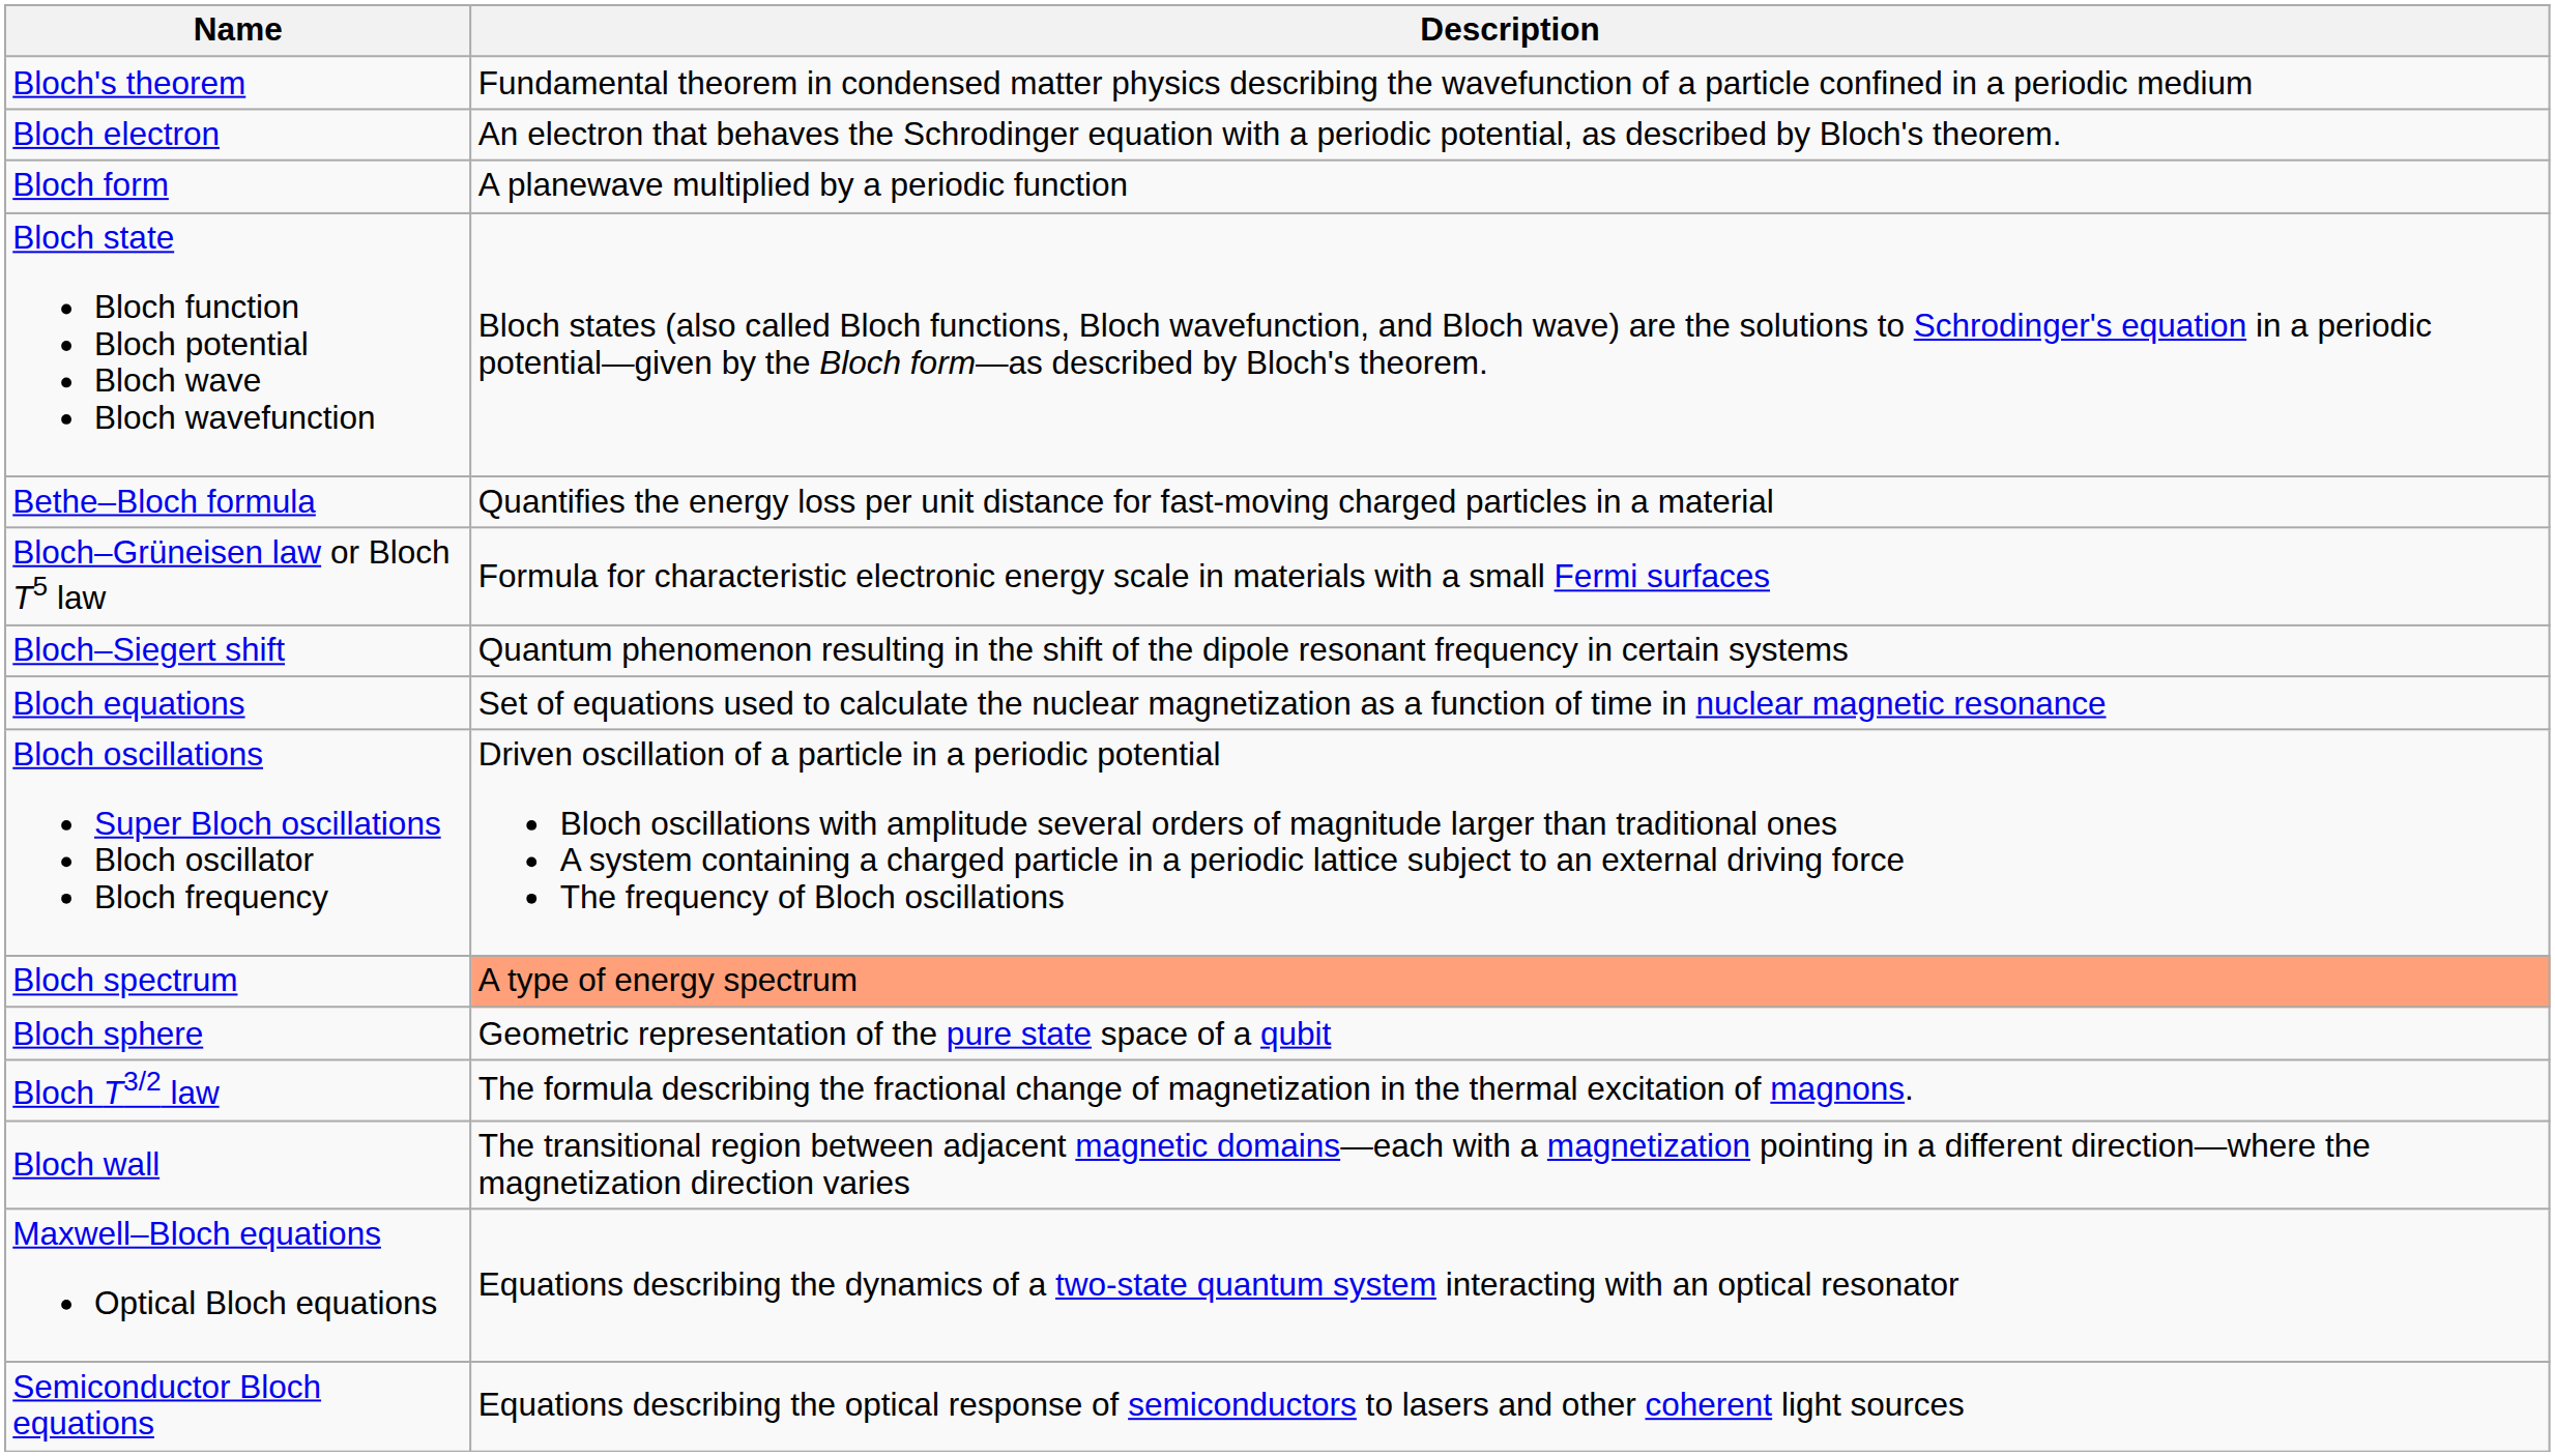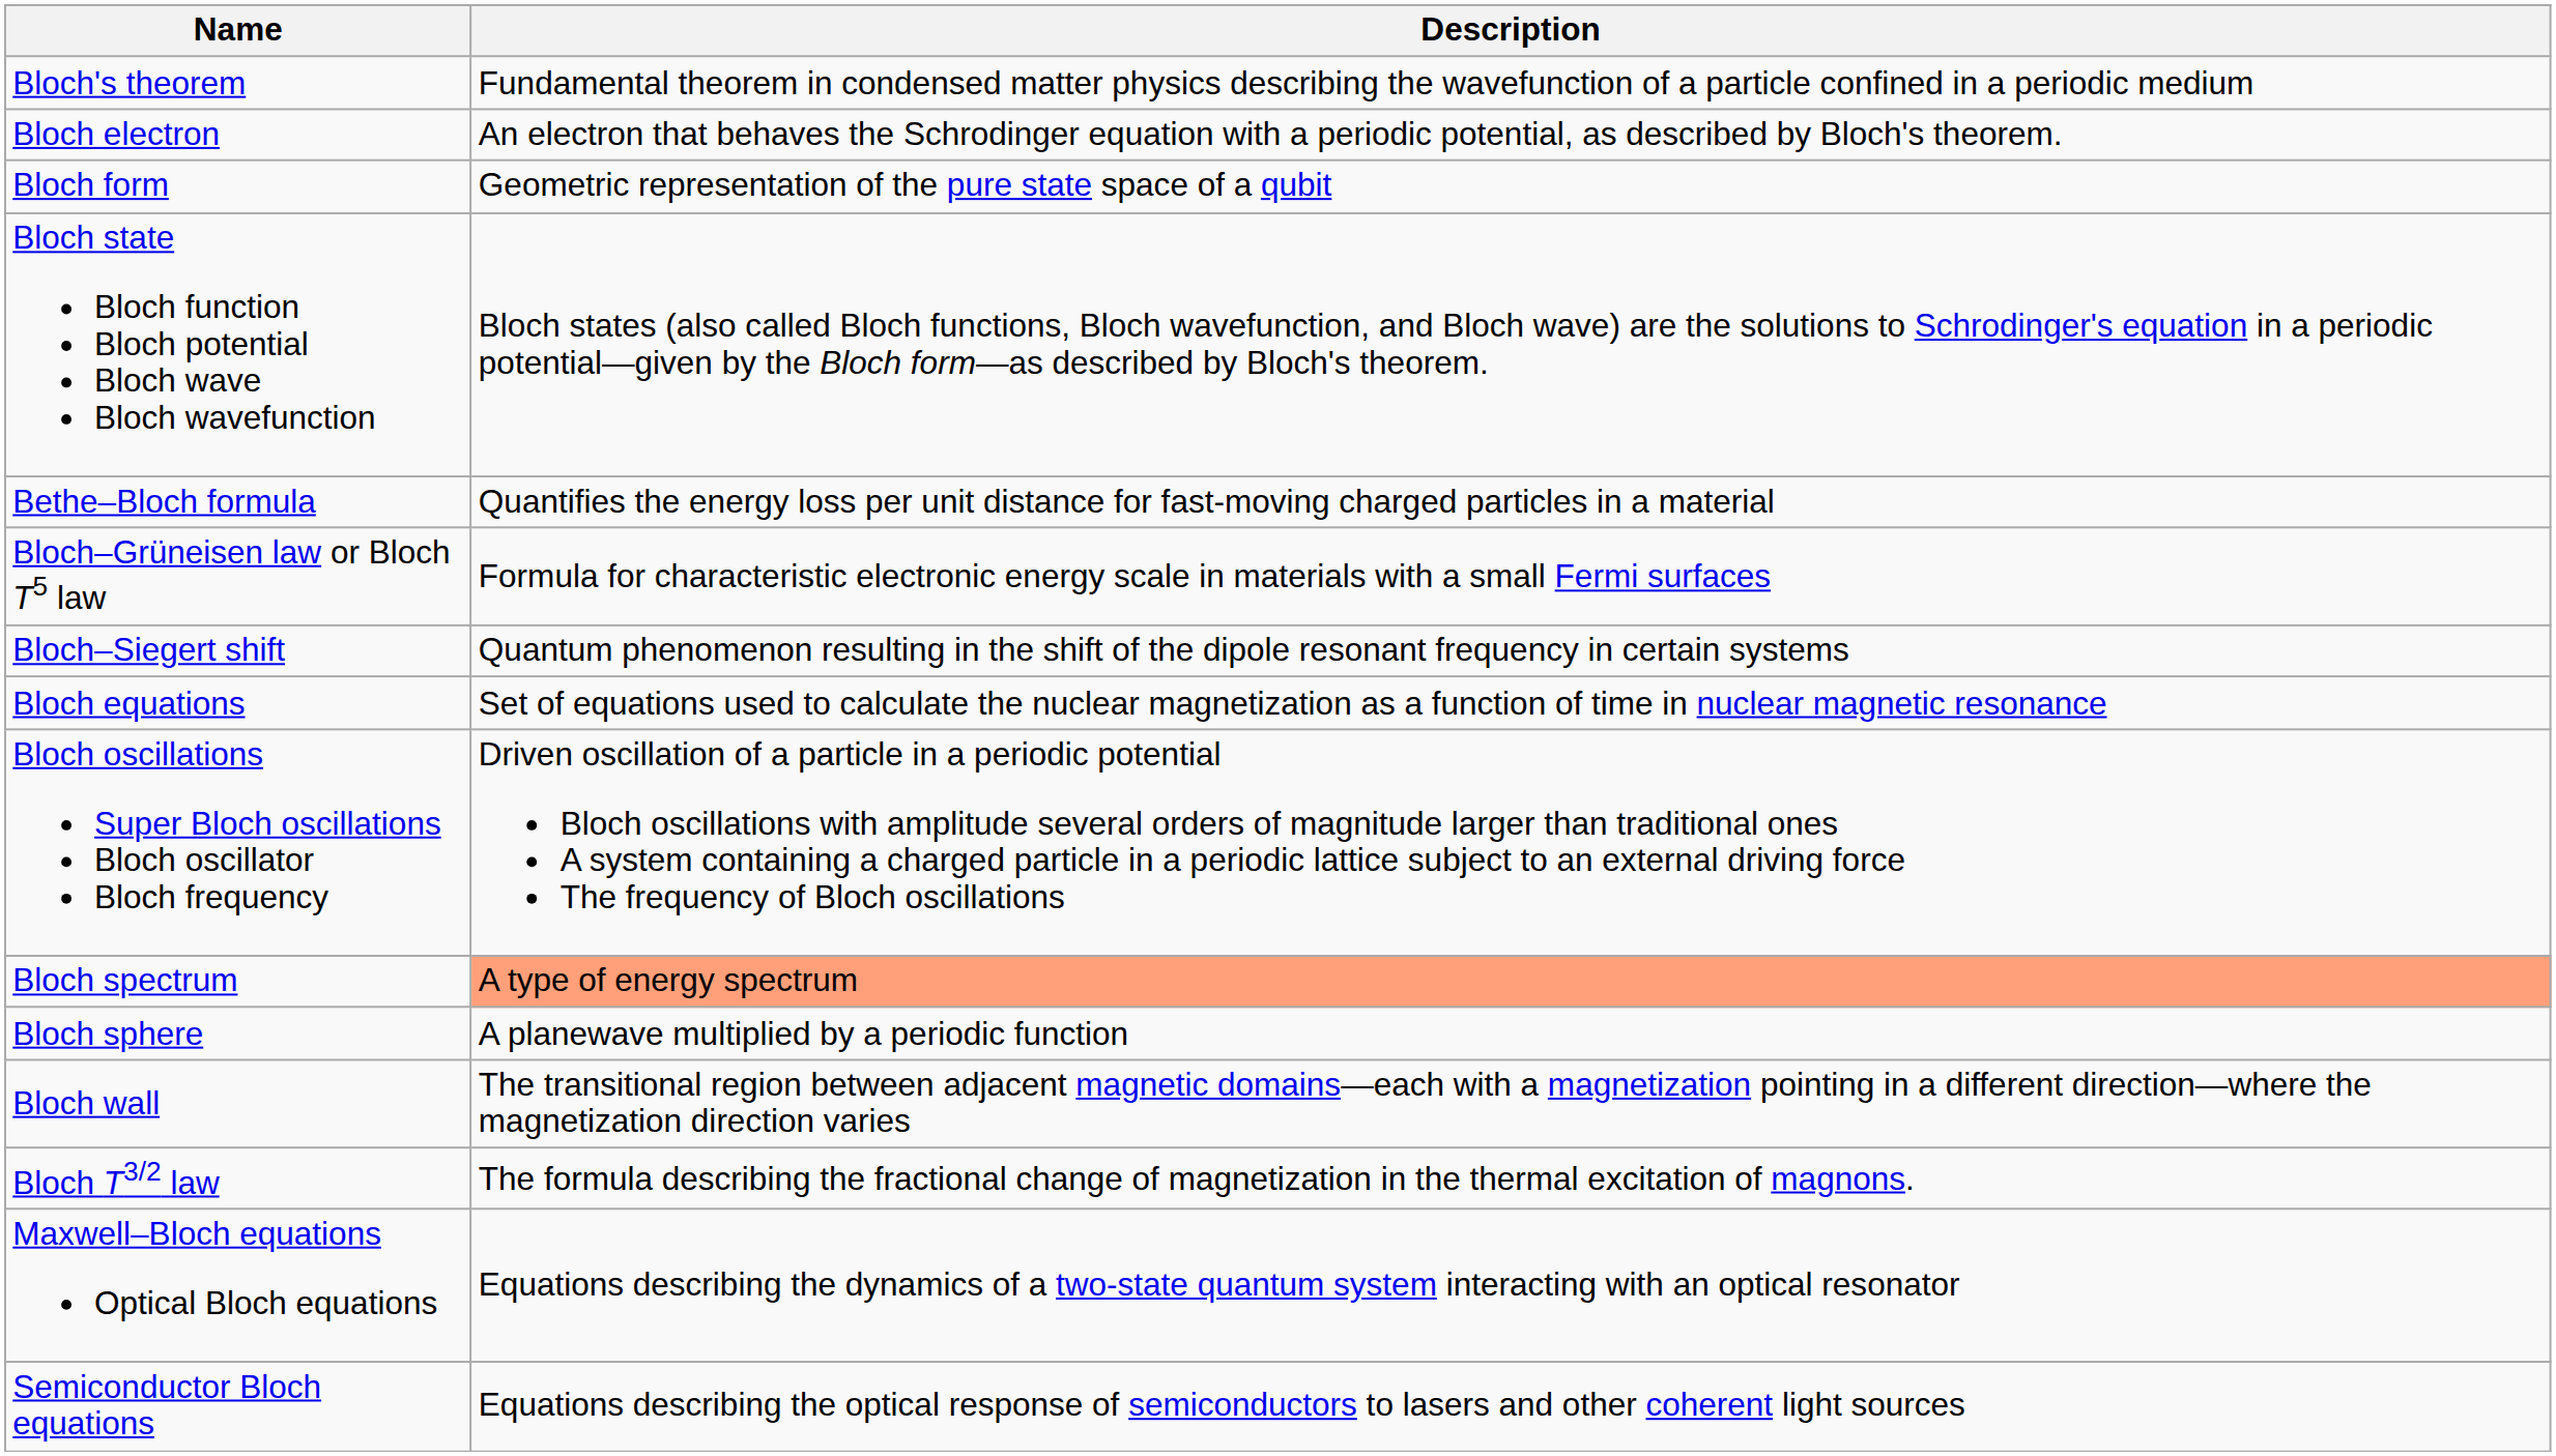 <table class="wikitable" width="auto" style="text-align: left;">
 <tr>
 <th>Name</th>
 <th>Description</th>
 </tr>
 <tr>
 <td><a href='#'>Bloch's theorem</a></td>
 <td>Fundamental theorem in condensed matter physics describing the wavefunction of a particle confined in a periodic medium</td>
 </tr>
 <tr>
 <td><a href='#'>Bloch electron</a></td>
 <td>An electron that behaves the Schrodinger equation with a periodic potential, as described by Bloch's theorem.</td>
 </tr>
 <tr>
 <td><a href='#'>Bloch form</a></td>
-<td>A planewave multiplied by a periodic function</td>
+<td>Geometric representation of the <a href='#'>pure state</a> space of a <a href='#'>qubit</a></td>
 </tr>
 <tr>
 <td><a href='#'>Bloch state</a><br><ul><li>Bloch function</li><li>Bloch potential</li><li>Bloch wave</li><li>Bloch wavefunction</li></ul></td>
 <td>Bloch states (also called Bloch functions, Bloch wavefunction, and Bloch wave) are the solutions to <a href='#'>Schrodinger's equation</a> in a periodic potential—given by the <em>Bloch form</em>—as described by Bloch's theorem.</td>
 </tr>
 <tr>
 <td><a href='#'>Bethe–Bloch formula</a></td>
 <td>Quantifies the energy loss per unit distance for fast-moving charged particles in a material</td>
 </tr>
 <tr>
 <td><a href='#'>Bloch–Grüneisen law</a> or Bloch <em>T</em><sup>5</sup> law</td>
 <td>Formula for characteristic electronic energy scale in materials with a small <a href='#'>Fermi surfaces</a></td>
 </tr>
 <tr>
 <td><a href='#'>Bloch–Siegert shift</a></td>
 <td>Quantum phenomenon resulting in the shift of the dipole resonant frequency in certain systems</td>
 </tr>
 <tr>
 <td><a href='#'>Bloch equations</a></td>
 <td>Set of equations used to calculate the nuclear magnetization as a function of time in <a href='#'>nuclear magnetic resonance</a></td>
 </tr>
 <tr>
 <td><a href='#'>Bloch oscillations</a><br><ul><li><a href='#'>Super Bloch oscillations</a></li><li>Bloch oscillator</li><li>Bloch frequency</li></ul></td>
 <td>Driven oscillation of a particle in a periodic potential<br><ul><li>Bloch oscillations with amplitude several orders of magnitude larger than traditional ones</li><li>A system containing a charged particle in a periodic lattice subject to an external driving force</li><li>The frequency of Bloch oscillations</li></ul></td>
 </tr>
 <tr>
 <td><a href='#'>Bloch spectrum</a></td>
 <td style="background: lightsalmon;">A type of energy spectrum</td>
 </tr>
 <tr>
 <td><a href='#'>Bloch sphere</a></td>
-<td>Geometric representation of the <a href='#'>pure state</a> space of a <a href='#'>qubit</a></td>
+<td>A planewave multiplied by a periodic function</td>
+</tr>
+<tr>
+<td><a href='#'>Bloch wall</a></td>
+<td>The transitional region between adjacent <a href='#'>magnetic domains</a>—each with a <a href='#'>magnetization</a> pointing in a different direction—where the magnetization direction varies</td>
 </tr>
 <tr>
 <td><a href='#'>Bloch <em>T</em><sup>3/2</sup> law</a></td>
 <td>The formula describing the fractional change of magnetization in the thermal excitation of <a href='#'>magnons</a>.</td>
-</tr>
-<tr>
-<td><a href='#'>Bloch wall</a></td>
-<td>The transitional region between adjacent <a href='#'>magnetic domains</a>—each with a <a href='#'>magnetization</a> pointing in a different direction—where the magnetization direction varies</td>
 </tr>
 <tr>
 <td><a href='#'>Maxwell–Bloch equations</a><br><ul><li>Optical Bloch equations</li></ul></td>
 <td>Equations describing the dynamics of a <a href='#'>two-state quantum system</a> interacting with an optical resonator</td>
 </tr>
 <tr>
 <td><a href='#'>Semiconductor Bloch equations</a></td>
 <td>Equations describing the optical response of <a href='#'>semiconductors</a> to lasers and other <a href='#'>coherent</a> light sources</td>
 </tr>
 </table>
